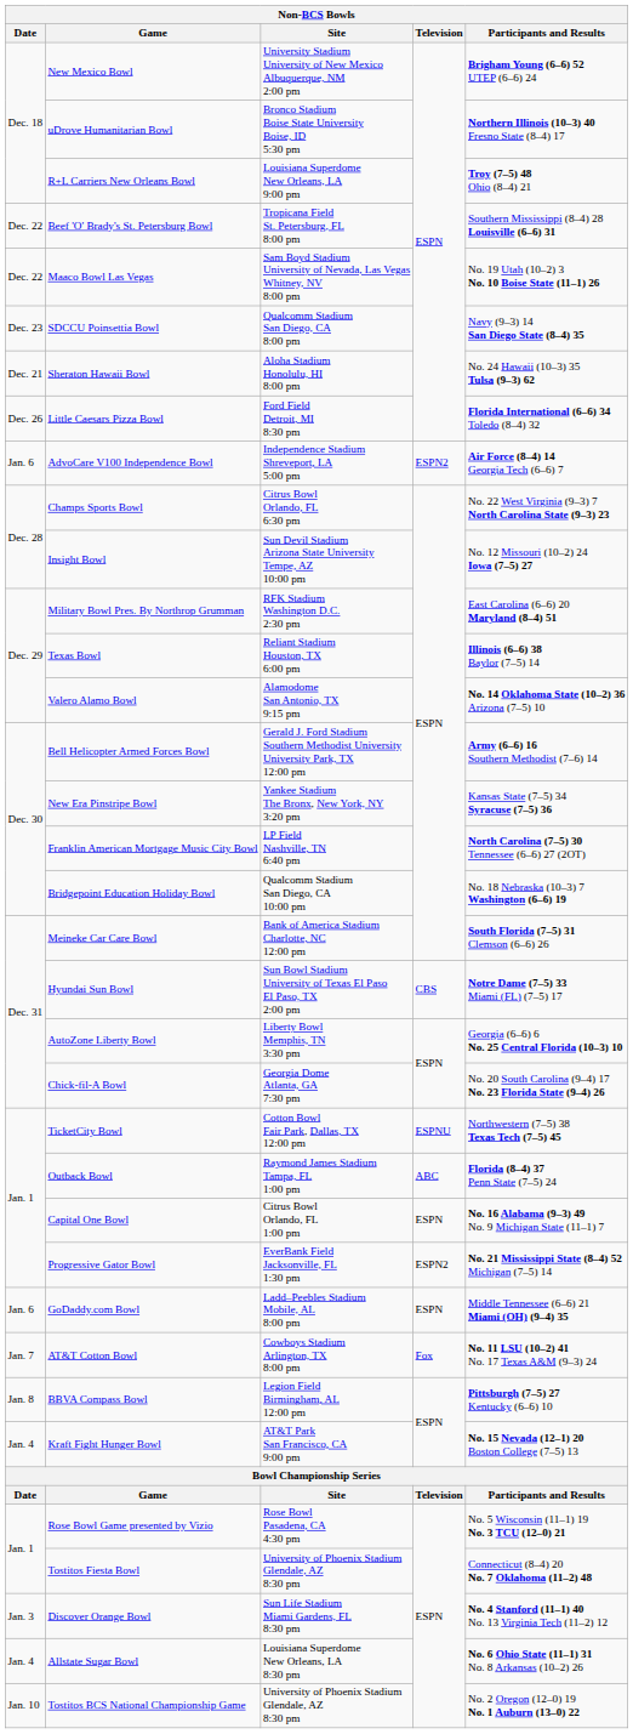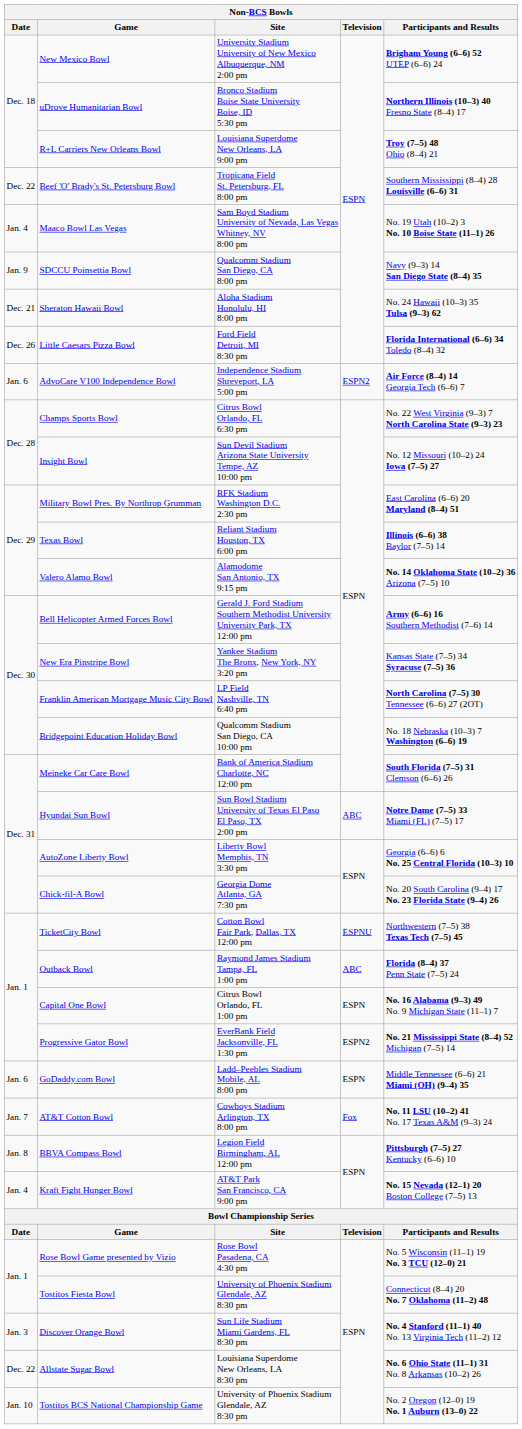 <table class="wikitable" style="font-size:90%;">
 <tr>
 <th colspan="9">Non-<a href='#'>BCS</a> Bowls</th>
 </tr>
 <tr>
 <th>Date</th>
 <th>Game</th>
 <th>Site</th>
 <th>Television</th>
 <th>Participants and Results</th>
 </tr>
 <tr>
 <td rowspan="3">Dec. 18</td>
 <td><a href='#'>New Mexico Bowl</a></td>
 <td><a href='#'>University Stadium</a><br><a href='#'>University of New Mexico</a><br><a href='#'>Albuquerque, NM</a><br>2:00 pm</td>
 <td rowspan="8"><a href='#'>ESPN</a></td>
 <td colspan="3"><strong><a href='#'>Brigham Young</a> (6–6) 52</strong><br><a href='#'>UTEP</a> (6–6) 24</td>
 </tr>
 <tr>
 <td><a href='#'>uDrove Humanitarian Bowl</a></td>
 <td><a href='#'>Bronco Stadium</a><br><a href='#'>Boise State University</a><br><a href='#'>Boise, ID</a><br>5:30 pm</td>
 <td colspan="3"><strong><a href='#'>Northern Illinois</a> (10–3) 40</strong><br><a href='#'>Fresno State</a> (8–4) 17</td>
 </tr>
 <tr>
 <td><a href='#'>R+L Carriers New Orleans Bowl</a></td>
 <td><a href='#'>Louisiana Superdome</a><br><a href='#'>New Orleans, LA</a><br>9:00 pm</td>
 <td colspan="3"><strong><a href='#'>Troy</a> (7–5) 48</strong><br><a href='#'>Ohio</a> (8–4) 21</td>
 </tr>
 <tr>
 <td>Dec. 22</td>
 <td><a href='#'>Beef 'O' Brady's St. Petersburg Bowl</a></td>
 <td><a href='#'>Tropicana Field</a><br><a href='#'>St. Petersburg, FL</a><br>8:00 pm</td>
 <td colspan="3"><a href='#'>Southern Mississippi</a> (8–4) 28 <br><strong><a href='#'>Louisville</a> (6–6) 31</strong></td>
 </tr>
 <tr>
-<td>Dec. 22</td>
+<td>Jan. 4</td>
 <td><a href='#'>Maaco Bowl Las Vegas</a></td>
 <td><a href='#'>Sam Boyd Stadium</a><br><a href='#'>University of Nevada, Las Vegas</a><br><a href='#'>Whitney, NV</a><br>8:00 pm</td>
 <td colspan="3">No. 19 <a href='#'>Utah</a> (10–2) 3 <br><strong>No. 10 <a href='#'>Boise State</a> (11–1) 26</strong></td>
 </tr>
 <tr>
-<td>Dec. 23</td>
+<td>Jan. 9</td>
 <td><a href='#'>SDCCU Poinsettia Bowl</a></td>
 <td><a href='#'>Qualcomm Stadium</a><br><a href='#'>San Diego, CA</a><br>8:00 pm</td>
 <td colspan="3"><a href='#'>Navy</a> (9–3) 14<br><strong><a href='#'>San Diego State</a> (8–4) 35</strong></td>
 </tr>
 <tr>
 <td>Dec. 21</td>
 <td><a href='#'>Sheraton Hawaii Bowl</a></td>
 <td><a href='#'>Aloha Stadium</a><br><a href='#'>Honolulu, HI</a><br>8:00 pm</td>
 <td colspan="3">No. 24 <a href='#'>Hawaii</a> (10–3) 35 <br><strong><a href='#'>Tulsa</a> (9–3) 62</strong></td>
 </tr>
 <tr>
 <td>Dec. 26</td>
 <td><a href='#'>Little Caesars Pizza Bowl</a></td>
 <td><a href='#'>Ford Field</a><br><a href='#'>Detroit, MI</a><br>8:30 pm</td>
 <td colspan="3"><strong><a href='#'>Florida International</a> (6–6) 34</strong><br><a href='#'>Toledo</a> (8–4) 32</td>
 </tr>
 <tr>
 <td>Jan. 6</td>
 <td><a href='#'>AdvoCare V100 Independence Bowl</a></td>
 <td><a href='#'>Independence Stadium</a><br><a href='#'>Shreveport, LA</a><br>5:00 pm</td>
 <td><a href='#'>ESPN2</a></td>
 <td colspan="3"><strong><a href='#'>Air Force</a> (8–4) 14</strong><br><a href='#'>Georgia Tech</a> (6–6) 7</td>
 </tr>
 <tr>
 <td rowspan="2">Dec. 28</td>
 <td><a href='#'>Champs Sports Bowl</a></td>
 <td><a href='#'>Citrus Bowl</a><br><a href='#'>Orlando, FL</a><br>6:30 pm</td>
 <td rowspan="10">ESPN</td>
 <td colspan="3">No. 22 <a href='#'>West Virginia</a> (9–3) 7<br><strong><a href='#'>North Carolina State</a> (9–3) 23</strong></td>
 </tr>
 <tr>
 <td><a href='#'>Insight Bowl</a></td>
 <td><a href='#'>Sun Devil Stadium</a><br><a href='#'>Arizona State University</a><br><a href='#'>Tempe, AZ</a><br>10:00 pm</td>
 <td colspan="3">No. 12 <a href='#'>Missouri</a> (10–2) 24<br><strong><a href='#'>Iowa</a> (7–5) 27</strong></td>
 </tr>
 <tr>
 <td rowspan="3">Dec. 29</td>
 <td><a href='#'>Military Bowl Pres. By Northrop Grumman</a></td>
 <td><a href='#'>RFK Stadium</a><br><a href='#'>Washington D.C.</a><br>2:30 pm</td>
 <td colspan="3"><a href='#'>East Carolina</a> (6–6) 20<br><strong><a href='#'>Maryland</a> (8–4) 51</strong></td>
 </tr>
 <tr>
 <td><a href='#'>Texas Bowl</a></td>
 <td><a href='#'>Reliant Stadium</a><br><a href='#'>Houston, TX</a><br>6:00 pm</td>
 <td colspan="3"><strong><a href='#'>Illinois</a> (6–6) 38</strong><br><a href='#'>Baylor</a> (7–5) 14</td>
 </tr>
 <tr>
 <td><a href='#'>Valero Alamo Bowl</a></td>
 <td><a href='#'>Alamodome</a><br><a href='#'>San Antonio, TX</a><br>9:15 pm</td>
 <td colspan="3"><strong>No. 14 <a href='#'>Oklahoma State</a> (10–2) 36</strong><br><a href='#'>Arizona</a> (7–5) 10</td>
 </tr>
 <tr>
 <td rowspan="4">Dec. 30</td>
 <td><a href='#'>Bell Helicopter Armed Forces Bowl</a></td>
 <td><a href='#'>Gerald J. Ford Stadium</a><br><a href='#'>Southern Methodist University</a><br><a href='#'>University Park, TX</a><br>12:00 pm</td>
 <td colspan="3"><strong><a href='#'>Army</a> (6–6) 16</strong><br><a href='#'>Southern Methodist</a> (7–6) 14</td>
 </tr>
 <tr>
 <td><a href='#'>New Era Pinstripe Bowl</a></td>
 <td><a href='#'>Yankee Stadium</a><br><a href='#'>The Bronx</a>, <a href='#'>New York, NY</a><br>3:20 pm</td>
 <td colspan="3"><a href='#'>Kansas State</a> (7–5) 34<br> <strong><a href='#'>Syracuse</a> (7–5) 36</strong></td>
 </tr>
 <tr>
 <td><a href='#'>Franklin American Mortgage Music City Bowl</a></td>
 <td><a href='#'>LP Field</a><br><a href='#'>Nashville, TN</a><br>6:40 pm</td>
 <td colspan="3"><strong><a href='#'>North Carolina</a> (7–5) 30</strong><br> <a href='#'>Tennessee</a> (6–6) 27 (2OT)</td>
 </tr>
 <tr>
 <td><a href='#'>Bridgepoint Education Holiday Bowl</a></td>
 <td>Qualcomm Stadium<br>San Diego, CA<br>10:00 pm</td>
 <td colspan="3">No. 18 <a href='#'>Nebraska</a> (10–3) 7<br> <strong><a href='#'>Washington</a> (6–6) 19</strong></td>
 </tr>
 <tr>
 <td rowspan="4">Dec. 31</td>
 <td><a href='#'>Meineke Car Care Bowl</a></td>
 <td><a href='#'>Bank of America Stadium</a><br><a href='#'>Charlotte, NC</a><br>12:00 pm</td>
 <td colspan="3"><strong><a href='#'>South Florida</a> (7–5) 31</strong> <br> <a href='#'>Clemson</a> (6–6) 26</td>
 </tr>
 <tr>
 <td><a href='#'>Hyundai Sun Bowl</a></td>
 <td><a href='#'>Sun Bowl Stadium</a><br><a href='#'>University of Texas El Paso</a><br><a href='#'>El Paso, TX</a><br>2:00 pm</td>
-<td><a href='#'>CBS</a></td>
+<td><a href='#'>ABC</a></td>
 <td colspan="3"><strong><a href='#'>Notre Dame</a> (7–5) 33</strong><br> <a href='#'>Miami (FL)</a> (7–5) 17</td>
 </tr>
 <tr>
 <td><a href='#'>AutoZone Liberty Bowl</a></td>
 <td><a href='#'>Liberty Bowl</a><br><a href='#'>Memphis, TN</a><br>3:30 pm</td>
 <td rowspan="2">ESPN</td>
 <td colspan="3"><a href='#'>Georgia</a> (6–6) 6 <br><strong> No. 25 <a href='#'>Central Florida</a> (10–3) 10</strong></td>
 </tr>
 <tr>
 <td><a href='#'>Chick-fil-A Bowl</a></td>
 <td><a href='#'>Georgia Dome</a><br><a href='#'>Atlanta, GA</a><br>7:30 pm</td>
 <td colspan="3">No. 20 <a href='#'>South Carolina</a> (9–4) 17 <br> <strong>No. 23 <a href='#'>Florida State</a> (9–4) 26</strong></td>
 </tr>
 <tr>
 <td rowspan="4">Jan. 1</td>
 <td><a href='#'>TicketCity Bowl</a></td>
 <td><a href='#'>Cotton Bowl</a><br><a href='#'>Fair Park</a>, <a href='#'>Dallas, TX</a><br>12:00 pm</td>
 <td><a href='#'>ESPNU</a></td>
 <td colspan="3"><a href='#'>Northwestern</a> (7–5) 38 <br> <strong><a href='#'>Texas Tech</a> (7–5) 45</strong></td>
 </tr>
 <tr>
 <td><a href='#'>Outback Bowl</a></td>
 <td><a href='#'>Raymond James Stadium</a><br><a href='#'>Tampa, FL</a><br>1:00 pm</td>
 <td><a href='#'>ABC</a></td>
 <td colspan="3"><strong><a href='#'>Florida</a> (8–4) 37</strong> <br> <a href='#'>Penn State</a> (7–5) 24</td>
 </tr>
 <tr>
 <td><a href='#'>Capital One Bowl</a></td>
 <td>Citrus Bowl<br>Orlando, FL<br>1:00 pm</td>
 <td>ESPN</td>
 <td colspan="3"><strong>No. 16 <a href='#'>Alabama</a> (9–3) 49</strong> <br> No. 9 <a href='#'>Michigan State</a> (11–1) 7</td>
 </tr>
 <tr>
 <td><a href='#'>Progressive Gator Bowl</a></td>
 <td><a href='#'>EverBank Field</a><br><a href='#'>Jacksonville, FL</a><br>1:30 pm</td>
 <td>ESPN2</td>
 <td colspan="3"><strong>No. 21 <a href='#'>Mississippi State</a> (8–4) 52</strong><br> <a href='#'>Michigan</a> (7–5) 14</td>
 </tr>
 <tr>
 <td>Jan. 6</td>
 <td><a href='#'>GoDaddy.com Bowl</a></td>
 <td><a href='#'>Ladd–Peebles Stadium</a><br><a href='#'>Mobile, AL</a><br>8:00 pm</td>
 <td>ESPN</td>
 <td colspan="3"><a href='#'>Middle Tennessee</a> (6–6) 21<br> <strong><a href='#'>Miami (OH)</a> (9–4) 35</strong></td>
 </tr>
 <tr>
 <td>Jan. 7</td>
 <td><a href='#'>AT&T Cotton Bowl</a></td>
 <td><a href='#'>Cowboys Stadium</a><br><a href='#'>Arlington, TX</a><br>8:00 pm</td>
 <td><a href='#'>Fox</a></td>
 <td colspan="3"><strong>No. 11 <a href='#'>LSU</a> (10–2) 41</strong><br>No. 17 <a href='#'>Texas A&M</a> (9–3) 24</td>
 </tr>
 <tr>
 <td>Jan. 8</td>
 <td><a href='#'>BBVA Compass Bowl</a></td>
 <td><a href='#'>Legion Field</a><br><a href='#'>Birmingham, AL</a><br>12:00 pm</td>
 <td rowspan="2">ESPN</td>
 <td colspan="3"><strong><a href='#'>Pittsburgh</a> (7–5) 27</strong> <br> <a href='#'>Kentucky</a> (6–6) 10</td>
 </tr>
 <tr>
 <td>Jan. 4</td>
 <td><a href='#'>Kraft Fight Hunger Bowl</a></td>
 <td><a href='#'>AT&T Park</a><br><a href='#'>San Francisco, CA</a><br>9:00 pm</td>
 <td colspan="3"><strong>No. 15 <a href='#'>Nevada</a> (12–1) 20</strong><br><a href='#'>Boston College</a> (7–5) 13</td>
 </tr>
 <tr>
 <th colspan="9">Bowl Championship Series</th>
 </tr>
 <tr>
 <th>Date</th>
 <th>Game</th>
 <th>Site</th>
 <th>Television</th>
 <th>Participants and Results</th>
 </tr>
 <tr>
 <td rowspan="2">Jan. 1</td>
 <td><a href='#'>Rose Bowl Game presented by Vizio</a></td>
 <td><a href='#'>Rose Bowl</a><br><a href='#'>Pasadena, CA</a><br>4:30 pm</td>
 <td rowspan="5">ESPN</td>
 <td colspan="3">No. 5 <a href='#'>Wisconsin</a> (11–1) 19 <br> <strong>No. 3 <a href='#'>TCU</a> (12–0) 21</strong></td>
 </tr>
 <tr>
 <td><a href='#'>Tostitos Fiesta Bowl</a></td>
 <td><a href='#'>University of Phoenix Stadium</a><br><a href='#'>Glendale, AZ</a><br>8:30 pm</td>
 <td colspan="3"><a href='#'>Connecticut</a> (8–4) 20 <br> <strong>No. 7 <a href='#'>Oklahoma</a> (11–2) 48</strong></td>
 </tr>
 <tr>
 <td>Jan. 3</td>
 <td><a href='#'>Discover Orange Bowl</a></td>
 <td><a href='#'>Sun Life Stadium</a><br><a href='#'>Miami Gardens, FL</a><br>8:30 pm</td>
 <td colspan="3"><strong>No. 4 <a href='#'>Stanford</a> (11–1) 40</strong><br> No. 13 <a href='#'>Virginia Tech</a> (11–2) 12</td>
 </tr>
 <tr>
-<td>Jan. 4</td>
+<td>Dec. 22</td>
 <td><a href='#'>Allstate Sugar Bowl</a></td>
 <td>Louisiana Superdome<br>New Orleans, LA<br>8:30 pm</td>
 <td colspan="3"><strong>No. 6 <a href='#'>Ohio State</a> (11–1) 31</strong> <br>No. 8 <a href='#'>Arkansas</a> (10–2) 26</td>
 </tr>
 <tr>
 <td>Jan. 10</td>
 <td><a href='#'>Tostitos BCS National Championship Game</a></td>
 <td>University of Phoenix Stadium<br>Glendale, AZ<br>8:30 pm</td>
 <td colspan="3">No. 2 <a href='#'>Oregon</a> (12–0) 19 <br> <strong>No. 1 <a href='#'>Auburn</a> (13–0) 22</strong></td>
 </tr>
 </table>
